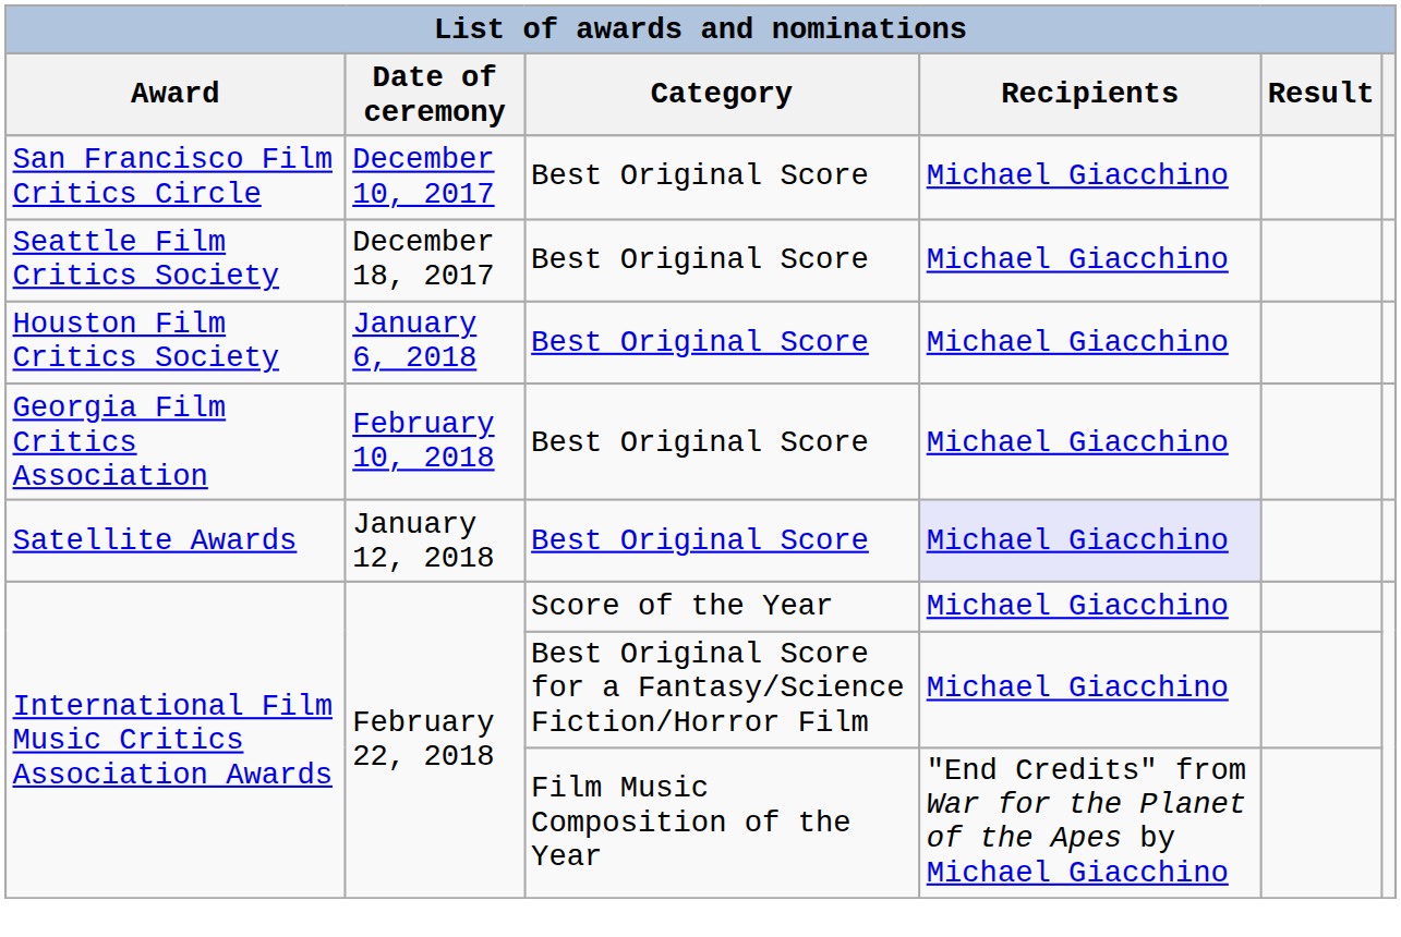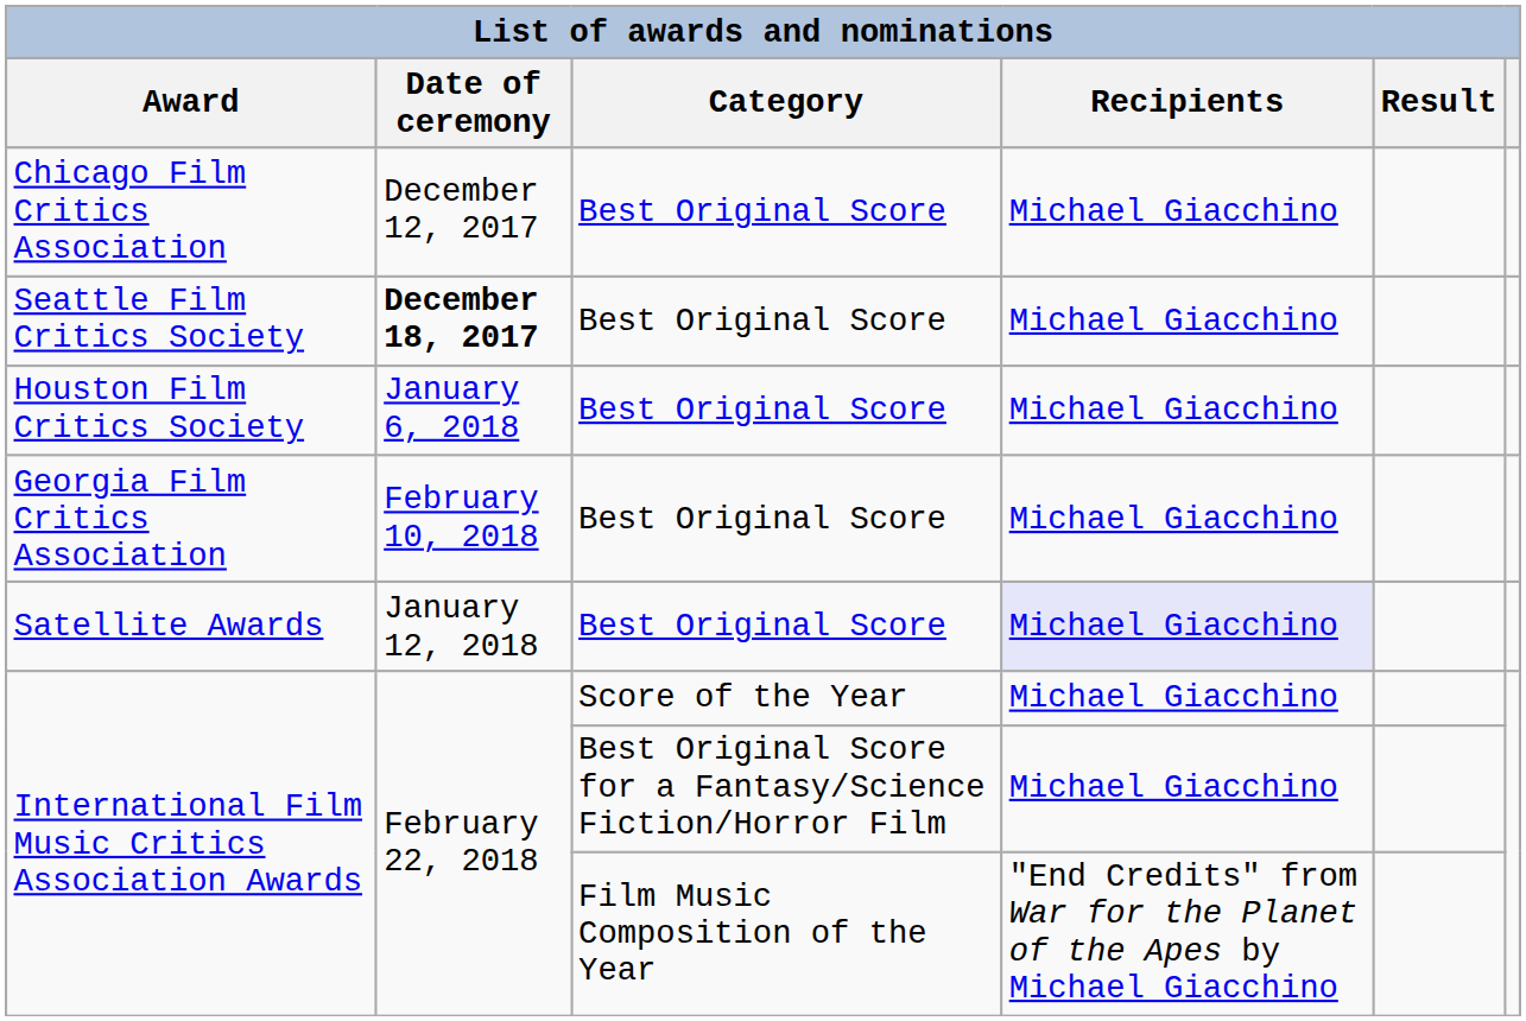 <table class="wikitable">
 <tr>
 <th colspan="6" style="background: LightSteelBlue;">List of awards and nominations</th>
 </tr>
 <tr style="background:#ccc; text-align:center;">
 <th scope="col">Award</th>
 <th scope="col">Date of ceremony</th>
 <th scope="col">Category</th>
 <th scope="col">Recipients</th>
 <th scope="col">Result</th>
 <th scope="col" class="unsortable"></th>
 </tr>
 <tr>
-<td><a href='#'>San Francisco Film Critics Circle</a></td>
-<td><a href='#'>December 10, 2017</a></td>
-<td>Best Original Score</td>
+<td><a href='#'>Chicago Film Critics Association</a></td>
+<td>December 12, 2017</td>
+<td><a href='#'>Best Original Score</a></td>
 <td><a href='#'>Michael Giacchino</a></td>
 <td></td>
 <td style="text-align:center;"></td>
 </tr>
 <tr>
 <td><a href='#'>Seattle Film Critics Society</a></td>
-<td>December 18, 2017</td>
+<td><strong>December 18, 2017</strong></td>
 <td>Best Original Score</td>
 <td><a href='#'>Michael Giacchino</a></td>
 <td></td>
 <td style="text-align:center;"></td>
 </tr>
 <tr>
 <td><a href='#'>Houston Film Critics Society</a></td>
 <td><a href='#'>January 6, 2018</a></td>
 <td><a href='#'>Best Original Score</a></td>
 <td><a href='#'>Michael Giacchino</a></td>
 <td></td>
 <td style="text-align:center;"></td>
 </tr>
 <tr>
 <td><a href='#'>Georgia Film Critics Association</a></td>
 <td><a href='#'>February 10, 2018</a></td>
 <td>Best Original Score</td>
 <td><a href='#'>Michael Giacchino</a></td>
 <td></td>
 <td style="text-align:center;"></td>
 </tr>
 <tr>
 <td><a href='#'>Satellite Awards</a></td>
 <td>January 12, 2018</td>
 <td><a href='#'>Best Original Score</a></td>
 <td style="background: lavender;"><a href='#'>Michael Giacchino</a></td>
 <td></td>
 <td style="text-align:center;"></td>
 </tr>
 <tr>
 <td rowspan="3"><a href='#'>International Film Music Critics Association Awards</a></td>
 <td rowspan="3">February 22, 2018</td>
 <td>Score of the Year</td>
 <td><a href='#'>Michael Giacchino</a></td>
 <td></td>
 <td rowspan="3" style="text-align:center;"></td>
 </tr>
 <tr>
 <td>Best Original Score for a Fantasy/Science Fiction/Horror Film</td>
 <td><a href='#'>Michael Giacchino</a></td>
 <td></td>
 </tr>
 <tr>
 <td>Film Music Composition of the Year</td>
 <td>"End Credits" from <em>War for the Planet of the Apes</em> by <a href='#'>Michael Giacchino</a></td>
 <td></td>
 </tr>
 </table>
